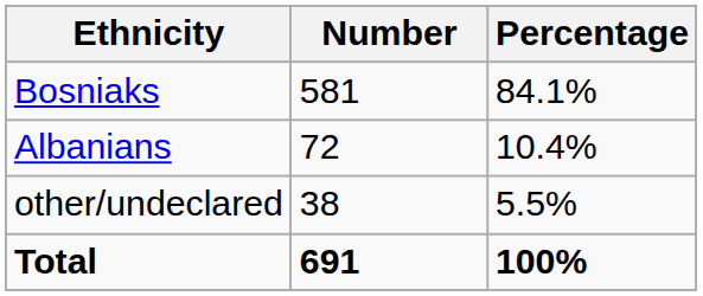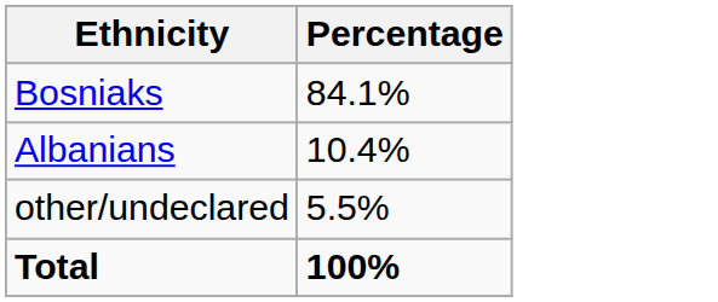 <table class="wikitable">
 <tr>
 <th width="100px">Ethnicity</th>
-<th width="80px">Number</th>
 <th width="80px">Percentage</th>
 </tr>
 <tr>
 <td><a href='#'>Bosniaks</a></td>
-<td>581</td>
 <td>84.1%</td>
 </tr>
 <tr>
 <td><a href='#'>Albanians</a></td>
-<td>72</td>
 <td>10.4%</td>
 </tr>
 <tr>
 <td>other/undeclared</td>
-<td>38</td>
 <td>5.5%</td>
 </tr>
 <tr>
 <td><strong>Total</strong></td>
-<td><strong>691</strong></td>
 <td><strong>100%</strong></td>
 </tr>
 </table>
